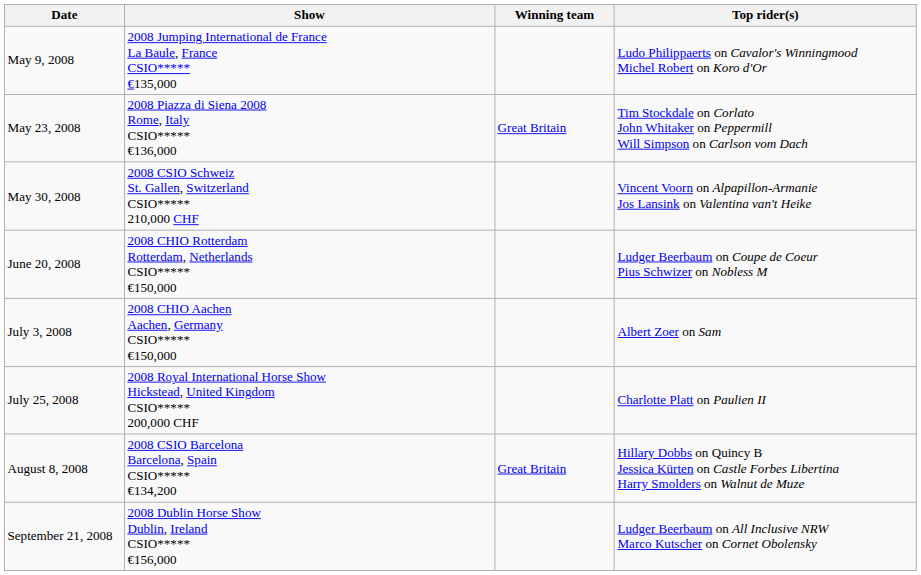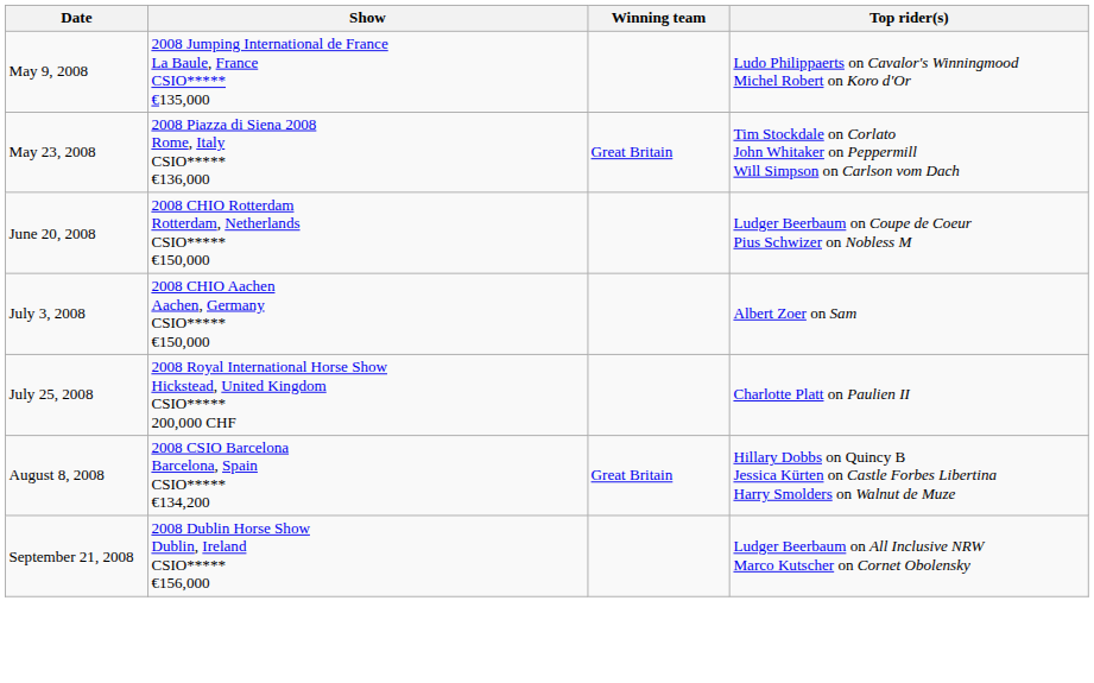 <table class="wikitable" style="font-size: 90%">
 <tr>
 <th width=125>Date</th>
 <th width=400>Show</th>
 <th width=125>Winning team</th>
 <th width=325>Top rider(s)</th>
 </tr>
 <tr>
 <td>May 9, 2008</td>
 <td><a href='#'>2008 Jumping International de France</a><br> <a href='#'>La Baule</a>, <a href='#'>France</a><br><a href='#'>CSIO*****</a><br><a href='#'>€</a>135,000</td>
 <td></td>
 <td> <a href='#'>Ludo Philippaerts</a> on <em>Cavalor's Winningmood</em><br> <a href='#'>Michel Robert</a> on <em>Koro d'Or</em></td>
 </tr>
 <tr>
 <td>May 23, 2008</td>
 <td><a href='#'>2008 Piazza di Siena 2008</a><br> <a href='#'>Rome</a>, <a href='#'>Italy</a><br>CSIO*****<br>€136,000</td>
 <td> <a href='#'>Great Britain</a></td>
 <td> <a href='#'>Tim Stockdale</a> on <em>Corlato</em><br> <a href='#'>John Whitaker</a> on <em>Peppermill</em> <br>  <a href='#'>Will Simpson</a> on <em>Carlson vom Dach</em></td>
-</tr>
-<tr>
-<td>May 30, 2008</td>
-<td><a href='#'>2008 CSIO Schweiz</a><br> <a href='#'>St. Gallen</a>, <a href='#'>Switzerland</a><br>CSIO*****<br>210,000 <a href='#'>CHF</a></td>
-<td></td>
-<td> <a href='#'>Vincent Voorn</a> on <em>Alpapillon-Armanie</em><br>  <a href='#'>Jos Lansink</a> on <em>Valentina van't Heike</em></td>
 </tr>
 <tr>
 <td>June 20, 2008</td>
 <td><a href='#'>2008 CHIO Rotterdam</a><br> <a href='#'>Rotterdam</a>, <a href='#'>Netherlands</a><br>CSIO*****<br>€150,000</td>
 <td></td>
 <td> <a href='#'>Ludger Beerbaum</a> on <em>Coupe de Coeur</em><br> <a href='#'>Pius Schwizer</a> on <em>Nobless M</em></td>
 </tr>
 <tr>
 <td>July 3, 2008</td>
 <td><a href='#'>2008 CHIO Aachen</a><br> <a href='#'>Aachen</a>, <a href='#'>Germany</a><br>CSIO*****<br>€150,000</td>
 <td></td>
 <td> <a href='#'>Albert Zoer</a> on <em>Sam</em></td>
 </tr>
 <tr>
 <td>July 25, 2008</td>
 <td><a href='#'>2008 Royal International Horse Show</a><br> <a href='#'>Hickstead</a>, <a href='#'>United Kingdom</a><br>CSIO*****<br>200,000 CHF</td>
 <td></td>
 <td> <a href='#'>Charlotte Platt</a> on <em>Paulien II</em></td>
 </tr>
 <tr>
 <td>August 8, 2008</td>
 <td><a href='#'>2008 CSIO Barcelona</a><br> <a href='#'>Barcelona</a>, <a href='#'>Spain</a><br>CSIO*****<br>€134,200</td>
 <td> <a href='#'>Great Britain</a></td>
 <td> <a href='#'>Hillary Dobbs</a> on Quincy B<br> <a href='#'>Jessica Kürten</a> on <em>Castle Forbes Libertina</em><br> <a href='#'>Harry Smolders</a> on <em>Walnut de Muze</em></td>
 </tr>
 <tr>
 <td>September 21, 2008</td>
 <td><a href='#'>2008 Dublin Horse Show</a><br> <a href='#'>Dublin</a>, <a href='#'>Ireland</a><br>CSIO*****<br>€156,000</td>
 <td></td>
 <td> <a href='#'>Ludger Beerbaum</a> on <em>All Inclusive NRW</em><br> <a href='#'>Marco Kutscher</a> on <em>Cornet Obolensky</em></td>
 </tr>
 </table>
